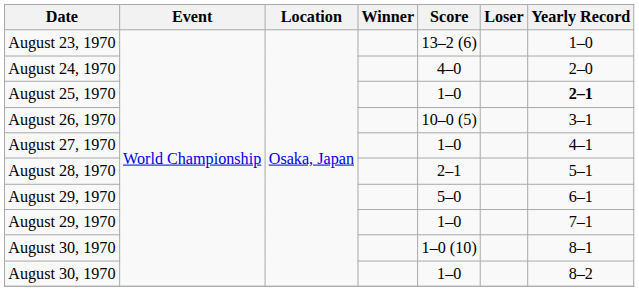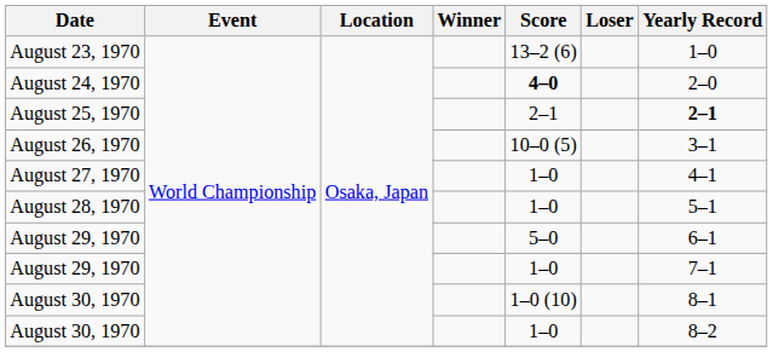 <table class="wikitable">
 <tr>
 <th>Date</th>
 <th>Event</th>
 <th>Location</th>
 <th>Winner</th>
 <th>Score</th>
 <th>Loser</th>
 <th>Yearly Record</th>
 </tr>
 <tr align=center>
 <td>August 23, 1970</td>
 <td rowspan=10><a href='#'>World Championship</a></td>
 <td rowspan=10><a href='#'>Osaka, Japan</a></td>
 <td></td>
 <td>13–2 (6)</td>
 <td></td>
 <td>1–0</td>
 </tr>
 <tr align=center>
 <td>August 24, 1970</td>
 <td></td>
-<td>4–0</td>
+<td><strong>4–0</strong></td>
 <td></td>
 <td>2–0</td>
 </tr>
 <tr align=center>
 <td>August 25, 1970</td>
 <td></td>
-<td>1–0</td>
+<td>2–1</td>
 <td></td>
 <td><strong>2–1</strong></td>
 </tr>
 <tr align=center>
 <td>August 26, 1970</td>
 <td></td>
 <td>10–0 (5)</td>
 <td></td>
 <td>3–1</td>
 </tr>
 <tr align=center>
 <td>August 27, 1970</td>
 <td></td>
 <td>1–0</td>
 <td></td>
 <td>4–1</td>
 </tr>
 <tr align=center>
 <td>August 28, 1970</td>
 <td></td>
-<td>2–1</td>
+<td>1–0</td>
 <td></td>
 <td>5–1</td>
 </tr>
 <tr align=center>
 <td>August 29, 1970</td>
 <td></td>
 <td>5–0</td>
 <td></td>
 <td>6–1</td>
 </tr>
 <tr align=center>
 <td>August 29, 1970</td>
 <td></td>
 <td>1–0</td>
 <td></td>
 <td>7–1</td>
 </tr>
 <tr align=center>
 <td>August 30, 1970</td>
 <td></td>
 <td>1–0 (10)</td>
 <td></td>
 <td>8–1</td>
 </tr>
 <tr align=center>
 <td>August 30, 1970</td>
 <td></td>
 <td>1–0</td>
 <td></td>
 <td>8–2</td>
 </tr>
 <tr align=center>
 </tr>
 </table>
